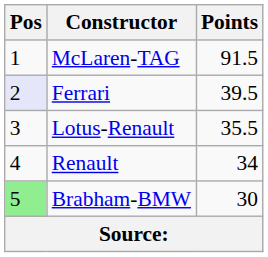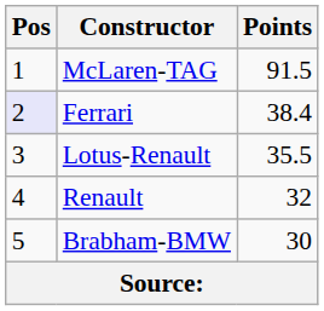 <table class="wikitable" style="font-size: 95%;">
 <tr>
 <th>Pos</th>
 <th>Constructor</th>
 <th>Points</th>
 </tr>
 <tr>
 <td>1</td>
 <td> <a href='#'>McLaren</a>-<a href='#'>TAG</a></td>
 <td align="right">91.5</td>
 </tr>
 <tr>
 <td style="background: lavender;">2</td>
 <td> <a href='#'>Ferrari</a></td>
-<td align="right">39.5</td>
+<td align="right">38.4</td>
 </tr>
 <tr>
 <td>3</td>
 <td> <a href='#'>Lotus</a>-<a href='#'>Renault</a></td>
 <td align="right">35.5</td>
 </tr>
 <tr>
 <td>4</td>
 <td> <a href='#'>Renault</a></td>
-<td align="right">34</td>
+<td align="right">32</td>
 </tr>
 <tr>
-<td style="background: lightgreen;">5</td>
+<td>5</td>
 <td> <a href='#'>Brabham</a>-<a href='#'>BMW</a></td>
 <td align="right">30</td>
 </tr>
 <tr>
 <th colspan=4>Source: </th>
 </tr>
 </table>
